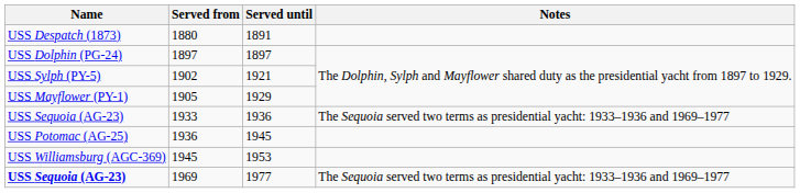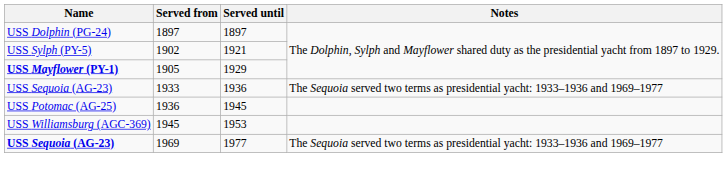 <table class="wikitable sortable">
 <tr>
 <th>Name</th>
 <th>Served from</th>
 <th>Served until</th>
 <th>Notes</th>
-</tr>
-<tr>
-<td><a href='#'>USS <em>Despatch</em> (1873)</a></td>
-<td>1880</td>
-<td>1891</td>
-<td></td>
 </tr>
 <tr>
 <td><a href='#'>USS <em>Dolphin</em> (PG-24)</a></td>
 <td>1897</td>
 <td>1897</td>
 <td rowspan=3>The <em>Dolphin</em>, <em>Sylph</em> and <em>Mayflower</em> shared duty as the presidential yacht from 1897 to 1929.</td>
 </tr>
 <tr>
 <td><a href='#'>USS <em>Sylph</em> (PY-5)</a></td>
 <td>1902</td>
 <td>1921</td>
 </tr>
 <tr>
-<td><a href='#'>USS <em>Mayflower</em> (PY-1)</a></td>
+<td><strong><a href='#'>USS <em>Mayflower</em> (PY-1)</a></strong></td>
 <td>1905</td>
 <td>1929</td>
 </tr>
 <tr>
 <td><a href='#'>USS <em>Sequoia</em> (AG-23)</a></td>
 <td>1933</td>
 <td>1936</td>
 <td>The <em>Sequoia</em> served two terms as presidential yacht: 1933–1936 and 1969–1977</td>
 </tr>
 <tr>
 <td><a href='#'>USS <em>Potomac</em> (AG-25)</a></td>
 <td>1936</td>
 <td>1945</td>
 <td></td>
 </tr>
 <tr>
 <td><a href='#'>USS <em>Williamsburg</em> (AGC-369)</a></td>
 <td>1945</td>
 <td>1953</td>
 <td></td>
 </tr>
 <tr>
 <td><strong><a href='#'>USS <em>Sequoia</em> (AG-23)</a></strong></td>
 <td>1969</td>
 <td>1977</td>
 <td>The <em>Sequoia</em> served two terms as presidential yacht: 1933–1936 and 1969–1977</td>
 </tr>
 </table>
